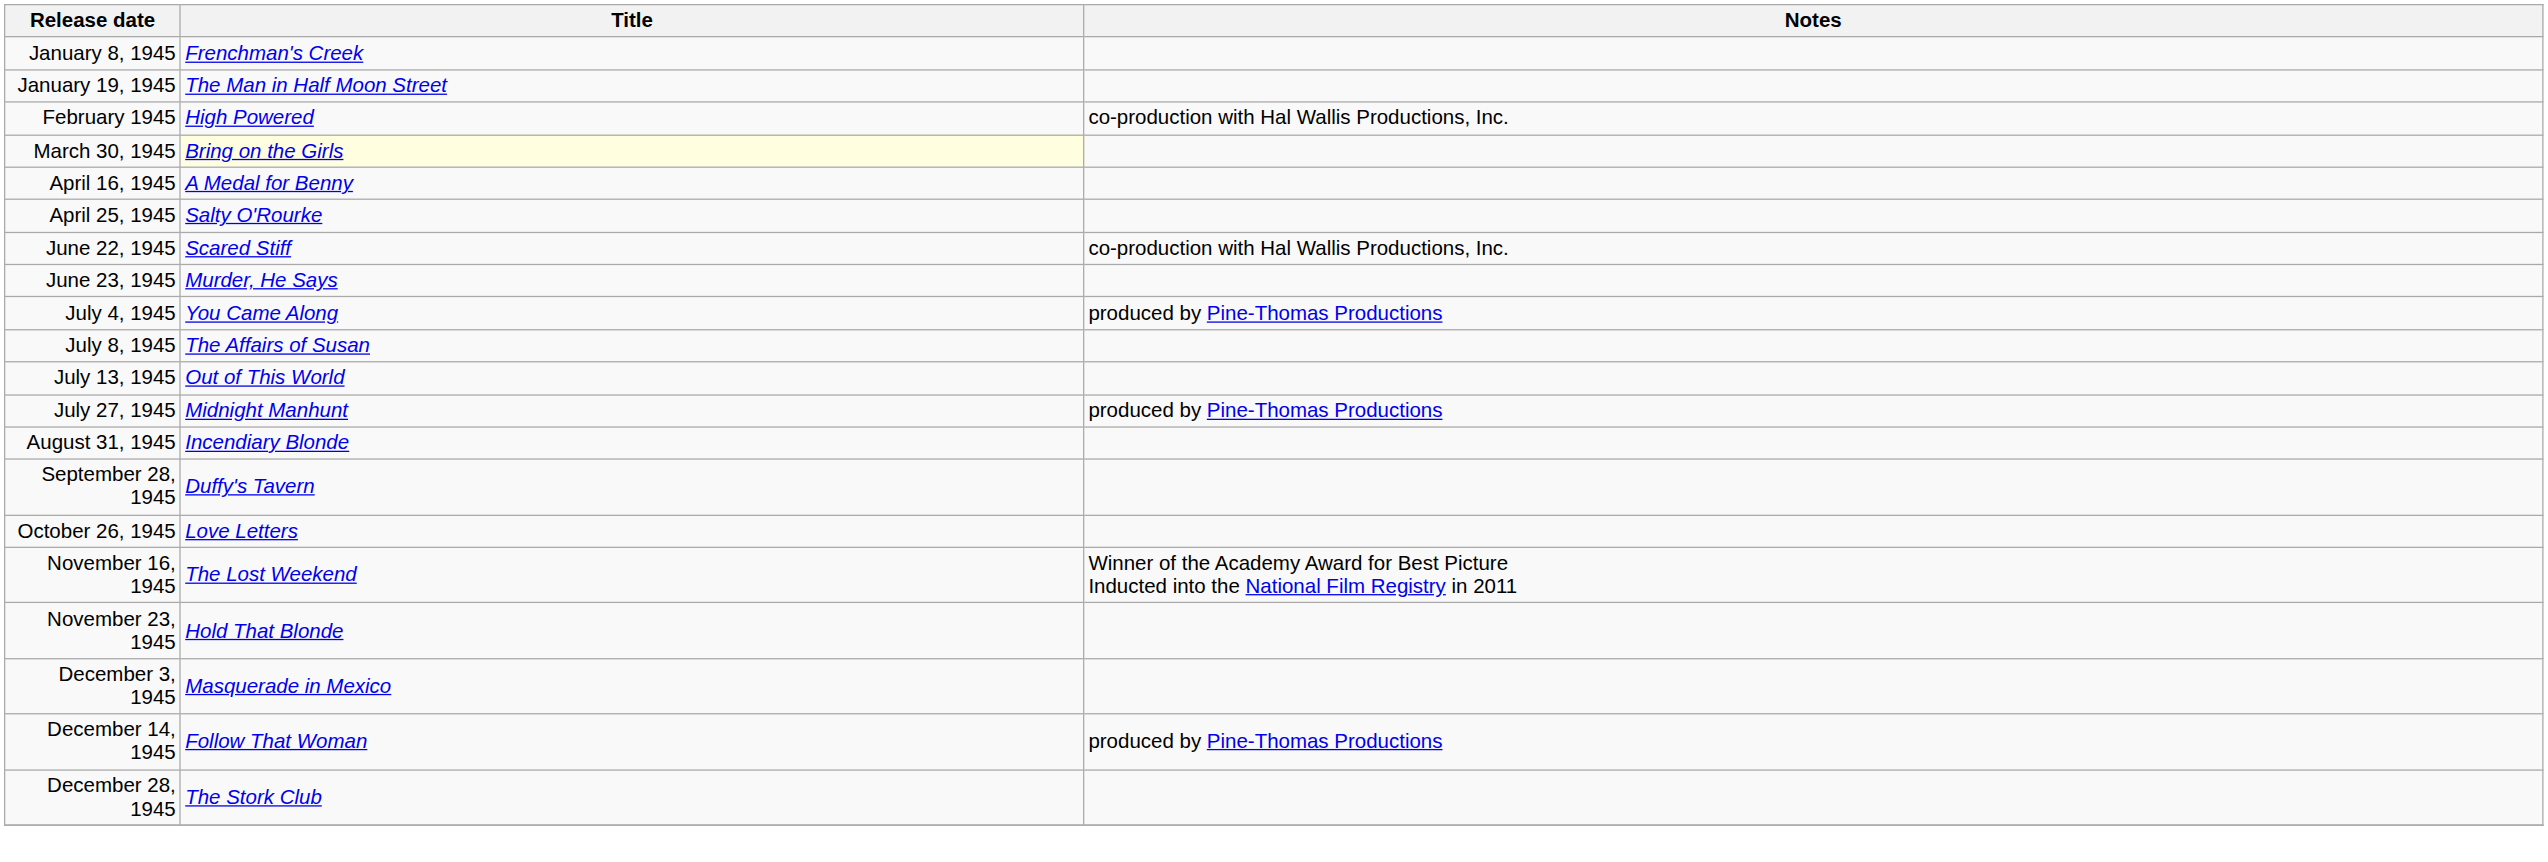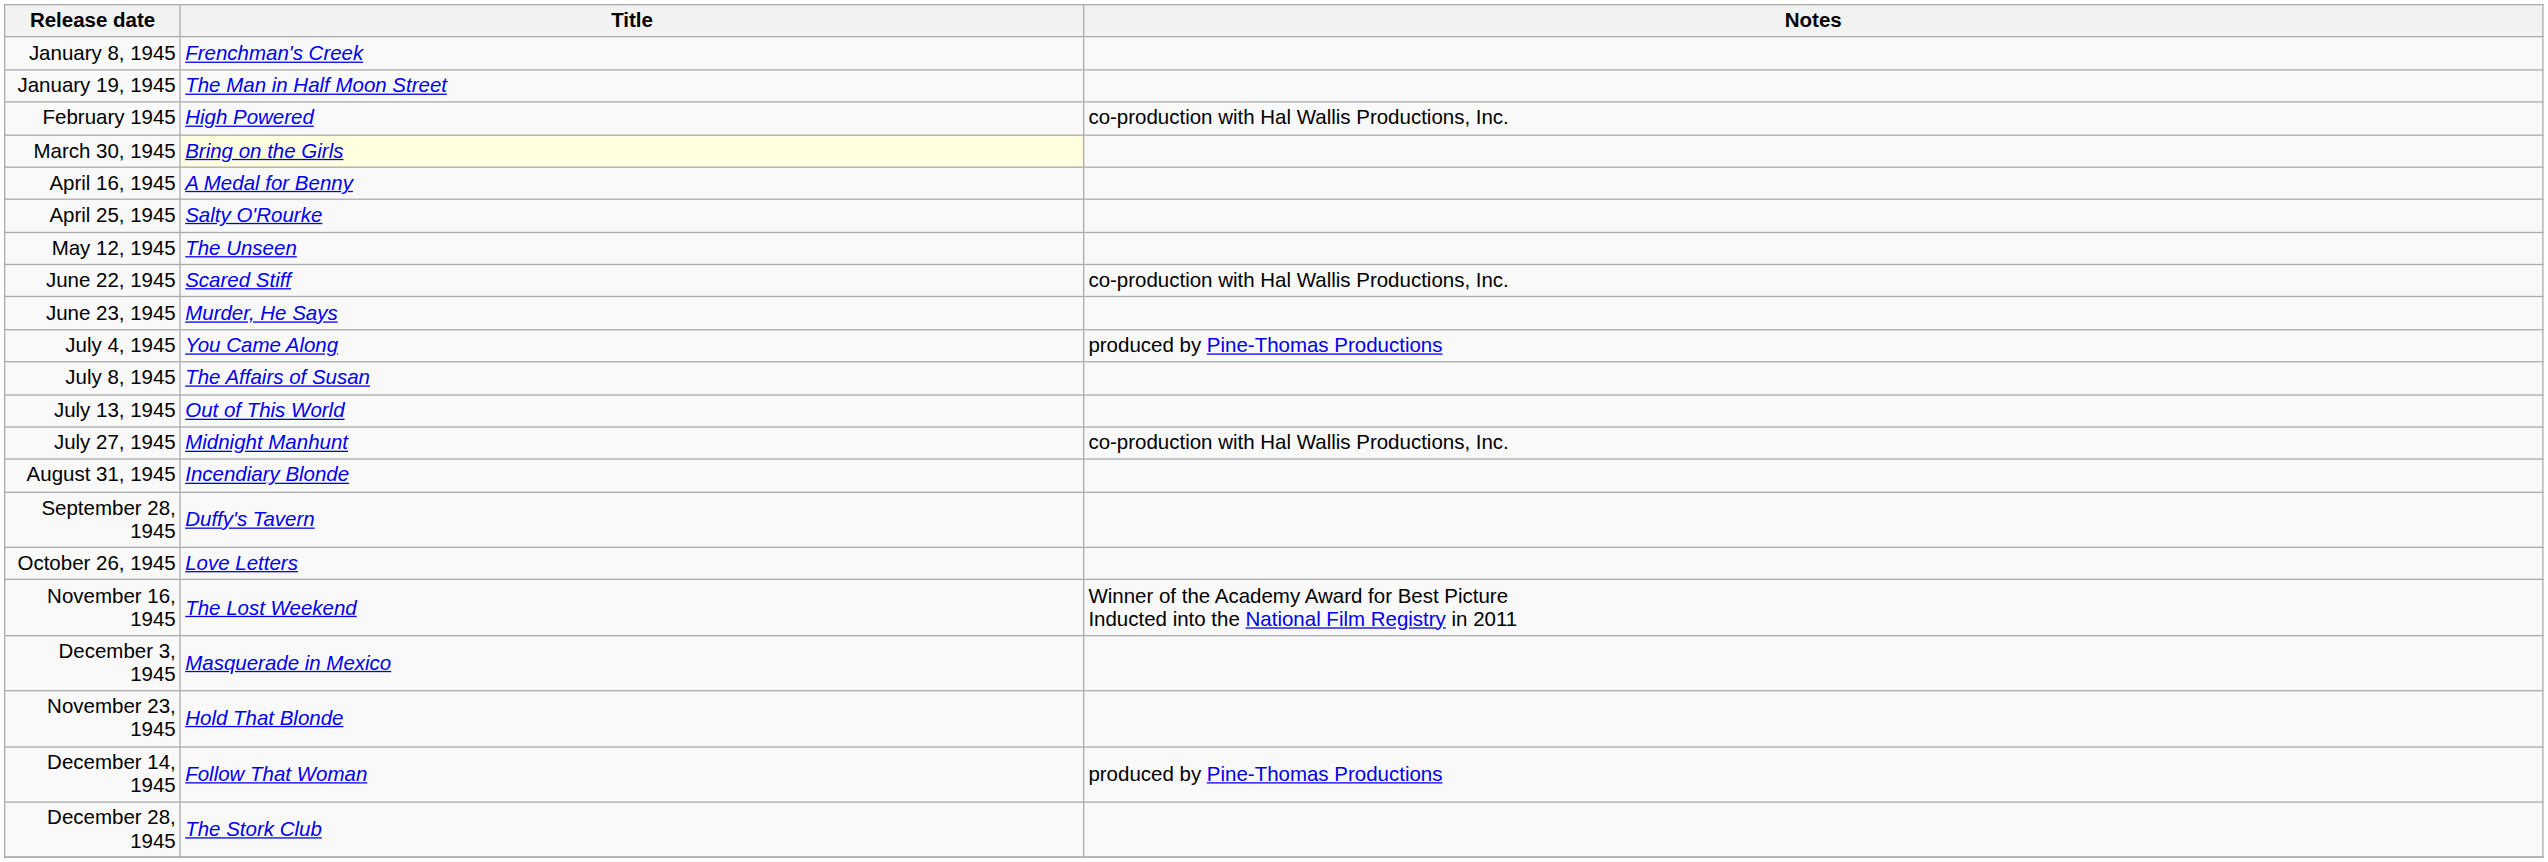 <table class="wikitable sortable" style="width:100%;">
 <tr>
 <th scope="col" style="width:130px;">Release date</th>
 <th>Title</th>
 <th>Notes</th>
 </tr>
 <tr>
 <td style="text-align:right;">January 8, 1945</td>
 <td><em><a href='#'>Frenchman's Creek</a></em></td>
 <td></td>
 </tr>
 <tr>
 <td style="text-align:right;">January 19, 1945</td>
 <td><em><a href='#'>The Man in Half Moon Street</a></em></td>
 <td></td>
 </tr>
 <tr>
 <td style="text-align:right;">February 1945</td>
 <td><em><a href='#'>High Powered</a></em></td>
 <td>co-production with Hal Wallis Productions, Inc.</td>
 </tr>
 <tr>
 <td style="text-align:right;">March 30, 1945</td>
 <td style="background: lightyellow;"><em><a href='#'>Bring on the Girls</a></em></td>
 <td></td>
 </tr>
 <tr>
 <td style="text-align:right;">April 16, 1945</td>
 <td><em><a href='#'>A Medal for Benny</a></em></td>
 <td></td>
 </tr>
 <tr>
 <td style="text-align:right;">April 25, 1945</td>
 <td><em><a href='#'>Salty O'Rourke</a></em></td>
 <td></td>
 </tr>
 <tr>
+<td style="text-align:right;">May 12, 1945</td>
+<td><em><a href='#'>The Unseen</a></em></td>
+<td></td>
+</tr>
+<tr>
 <td style="text-align:right;">June 22, 1945</td>
 <td><em><a href='#'>Scared Stiff</a></em></td>
 <td>co-production with Hal Wallis Productions, Inc.</td>
 </tr>
 <tr>
 <td style="text-align:right;">June 23, 1945</td>
 <td><em><a href='#'>Murder, He Says</a></em></td>
 <td></td>
 </tr>
 <tr>
 <td style="text-align:right;">July 4, 1945</td>
 <td><em><a href='#'>You Came Along</a></em></td>
 <td>produced by <a href='#'>Pine-Thomas Productions</a></td>
 </tr>
 <tr>
 <td style="text-align:right;">July 8, 1945</td>
 <td><em><a href='#'>The Affairs of Susan</a></em></td>
 <td></td>
 </tr>
 <tr>
 <td style="text-align:right;">July 13, 1945</td>
 <td><em><a href='#'>Out of This World</a></em></td>
 <td></td>
 </tr>
 <tr>
 <td style="text-align:right;">July 27, 1945</td>
 <td><em><a href='#'>Midnight Manhunt</a></em></td>
-<td>produced by <a href='#'>Pine-Thomas Productions</a></td>
+<td>co-production with Hal Wallis Productions, Inc.</td>
 </tr>
 <tr>
 <td style="text-align:right;">August 31, 1945</td>
 <td><em><a href='#'>Incendiary Blonde</a></em></td>
 <td></td>
 </tr>
 <tr>
 <td style="text-align:right;">September 28, 1945</td>
 <td><em><a href='#'>Duffy's Tavern</a></em></td>
 <td></td>
 </tr>
 <tr>
 <td style="text-align:right;">October 26, 1945</td>
 <td><em><a href='#'>Love Letters</a></em></td>
 <td></td>
 </tr>
 <tr>
 <td style="text-align:right;">November 16, 1945</td>
 <td><em><a href='#'>The Lost Weekend</a></em></td>
 <td>Winner of the Academy Award for Best Picture<br>Inducted into the <a href='#'>National Film Registry</a> in 2011</td>
 </tr>
 <tr>
-<td style="text-align:right;">November 23, 1945</td>
-<td><em><a href='#'>Hold That Blonde</a></em></td>
+<td style="text-align:right;">December 3, 1945</td>
+<td><em><a href='#'>Masquerade in Mexico</a></em></td>
 <td></td>
 </tr>
 <tr>
-<td style="text-align:right;">December 3, 1945</td>
-<td><em><a href='#'>Masquerade in Mexico</a></em></td>
+<td style="text-align:right;">November 23, 1945</td>
+<td><em><a href='#'>Hold That Blonde</a></em></td>
 <td></td>
 </tr>
 <tr>
 <td style="text-align:right;">December 14, 1945</td>
 <td><em><a href='#'>Follow That Woman</a></em></td>
 <td>produced by <a href='#'>Pine-Thomas Productions</a></td>
 </tr>
 <tr>
 <td style="text-align:right;">December 28, 1945</td>
 <td><em><a href='#'>The Stork Club</a></em></td>
 <td></td>
 </tr>
 <tr>
 </tr>
 </table>
